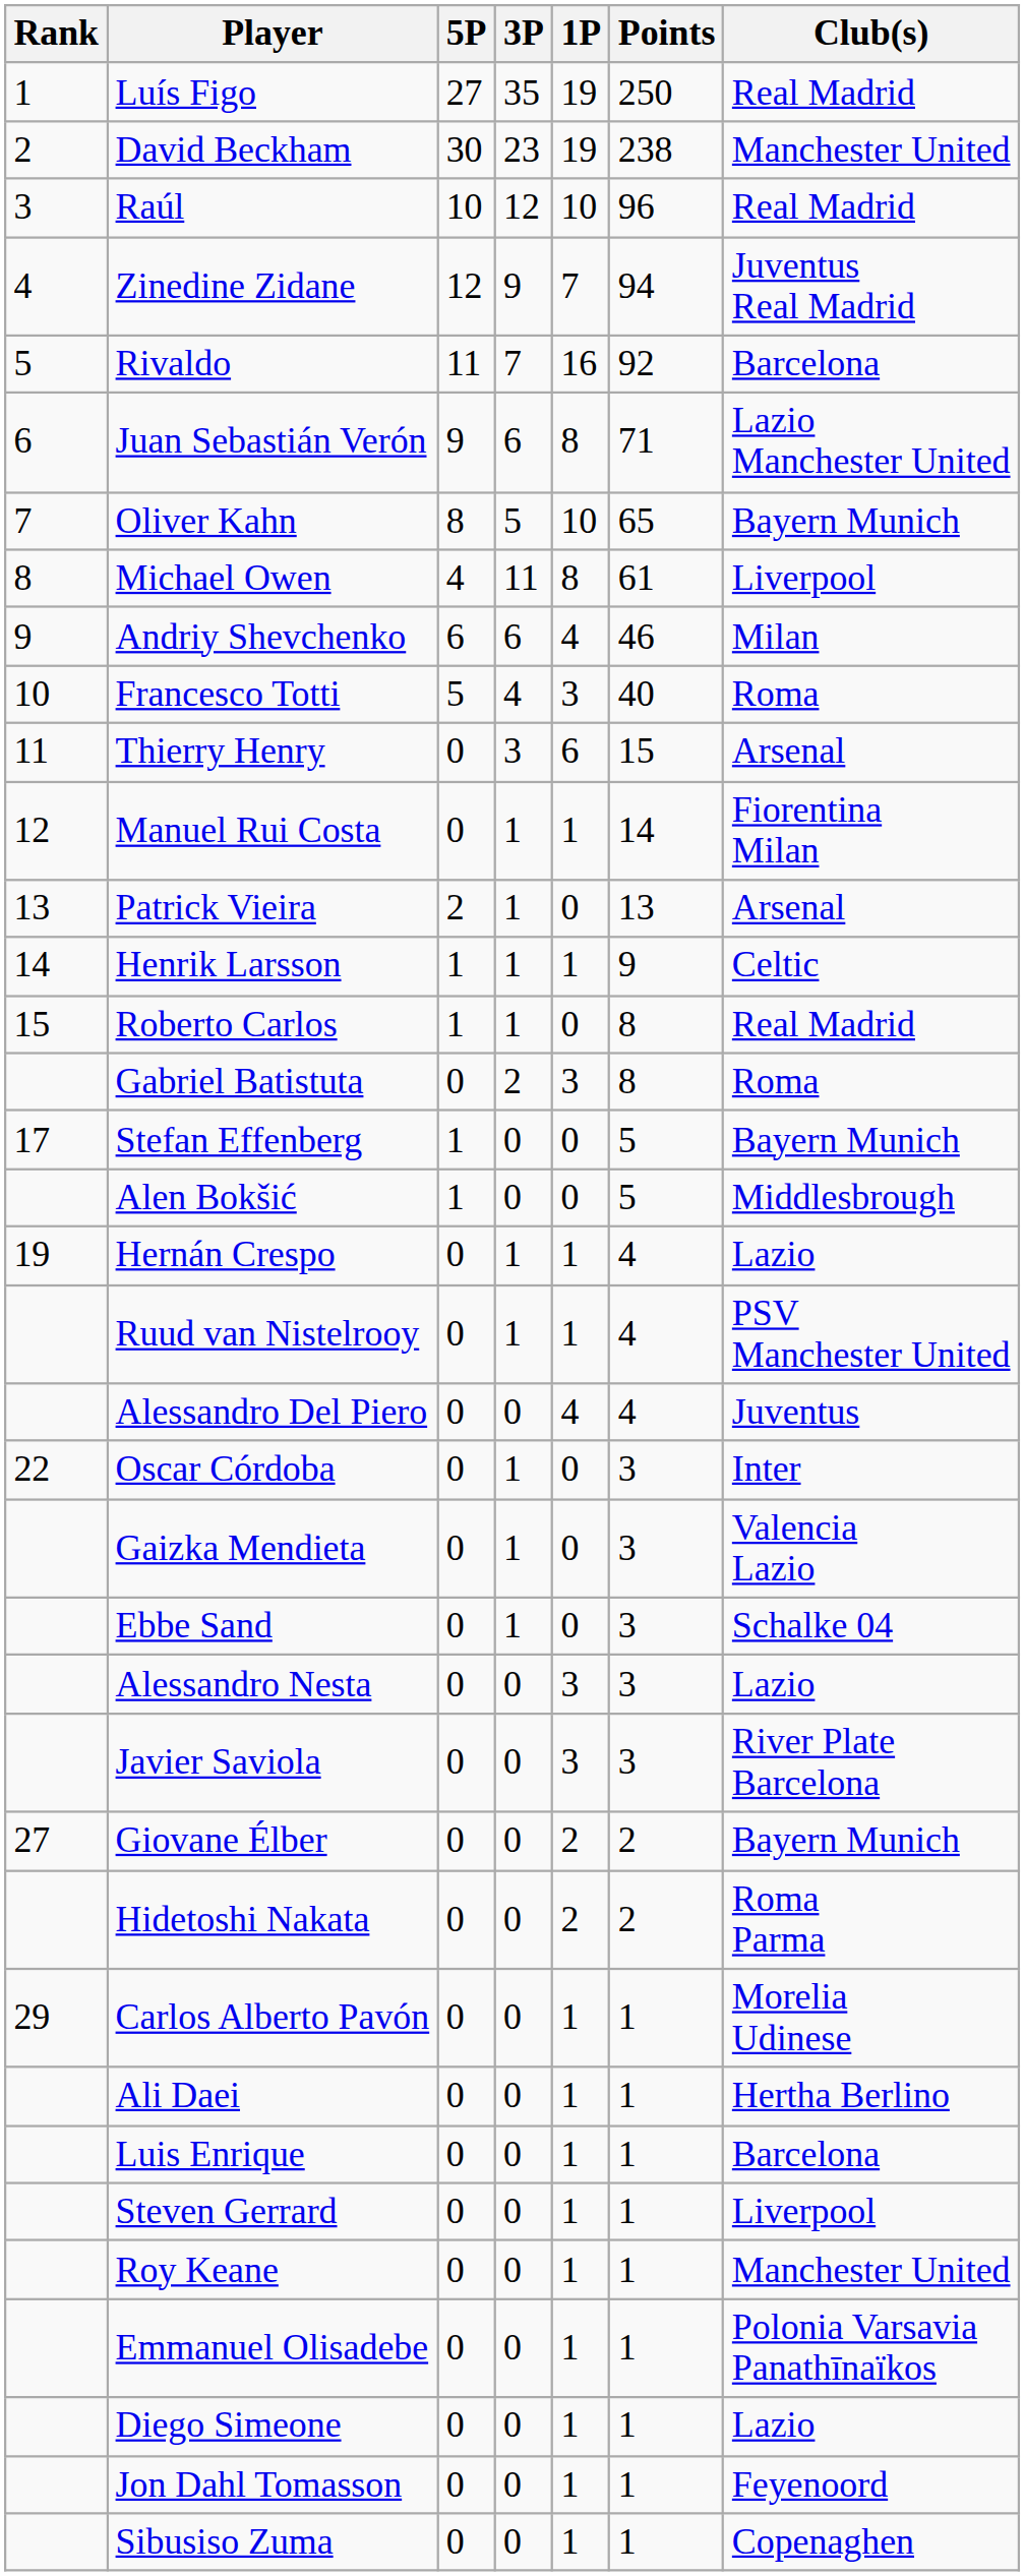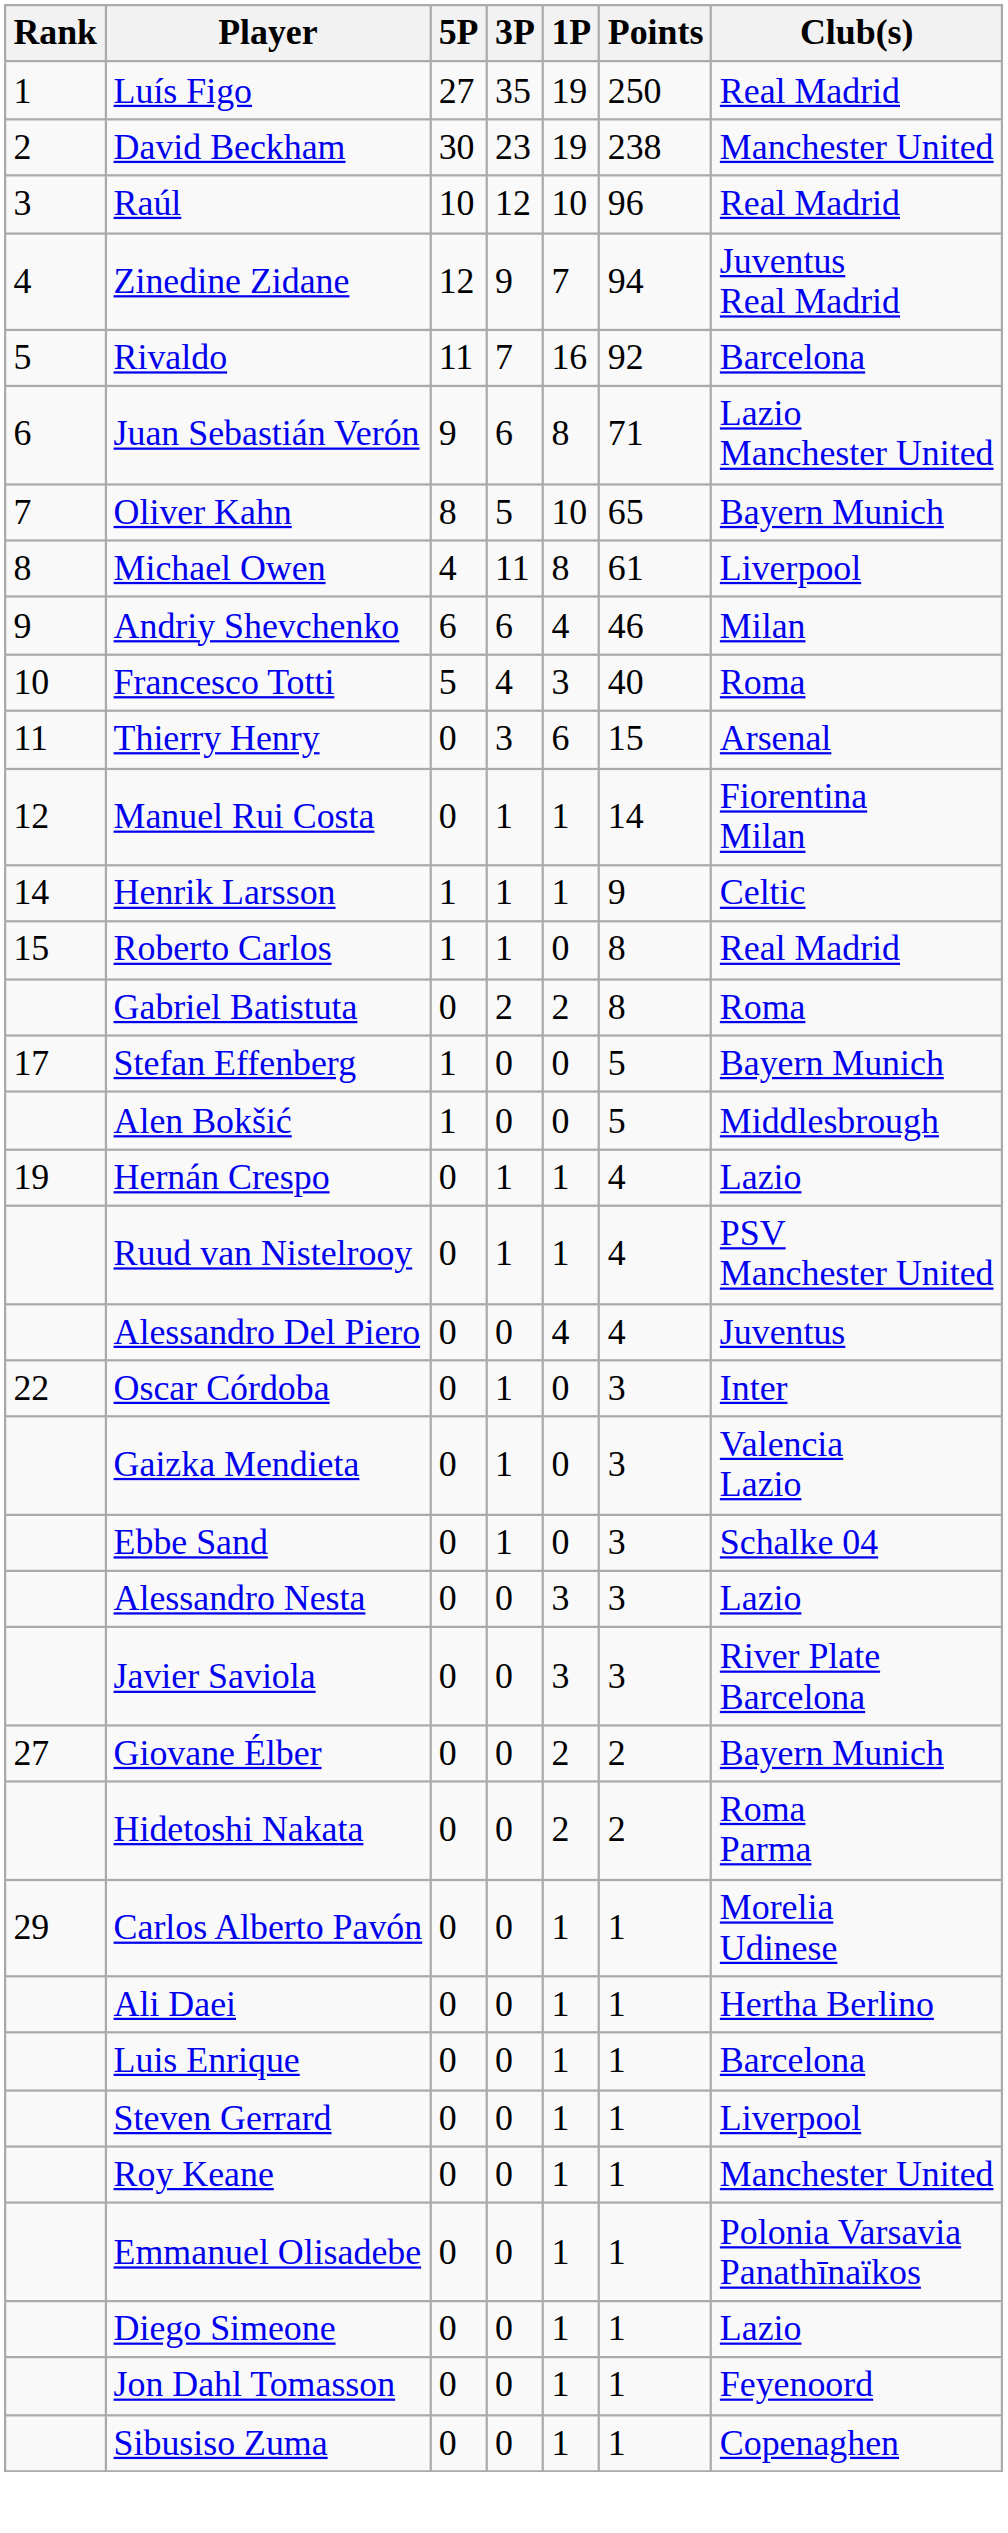 <table class="wikitable">
 <tr>
 <th>Rank</th>
 <th>Player</th>
 <th>5P</th>
 <th>3P</th>
 <th>1P</th>
 <th>Points</th>
 <th>Club(s)</th>
 </tr>
 <tr>
 <td>1</td>
 <td> <a href='#'>Luís Figo</a></td>
 <td>27</td>
 <td>35</td>
 <td>19</td>
 <td>250</td>
 <td> <a href='#'>Real Madrid</a></td>
 </tr>
 <tr>
 <td>2</td>
 <td> <a href='#'>David Beckham</a></td>
 <td>30</td>
 <td>23</td>
 <td>19</td>
 <td>238</td>
 <td> <a href='#'>Manchester United</a></td>
 </tr>
 <tr>
 <td>3</td>
 <td> <a href='#'>Raúl</a></td>
 <td>10</td>
 <td>12</td>
 <td>10</td>
 <td>96</td>
 <td> <a href='#'>Real Madrid</a></td>
 </tr>
 <tr>
 <td>4</td>
 <td> <a href='#'>Zinedine Zidane</a></td>
 <td>12</td>
 <td>9</td>
 <td>7</td>
 <td>94</td>
 <td> <a href='#'>Juventus</a><br> <a href='#'>Real Madrid</a></td>
 </tr>
 <tr>
 <td>5</td>
 <td> <a href='#'>Rivaldo</a></td>
 <td>11</td>
 <td>7</td>
 <td>16</td>
 <td>92</td>
 <td> <a href='#'>Barcelona</a></td>
 </tr>
 <tr>
 <td>6</td>
 <td> <a href='#'>Juan Sebastián Verón</a></td>
 <td>9</td>
 <td>6</td>
 <td>8</td>
 <td>71</td>
 <td> <a href='#'>Lazio</a><br> <a href='#'>Manchester United</a></td>
 </tr>
 <tr>
 <td>7</td>
 <td> <a href='#'>Oliver Kahn</a></td>
 <td>8</td>
 <td>5</td>
 <td>10</td>
 <td>65</td>
 <td> <a href='#'>Bayern Munich</a></td>
 </tr>
 <tr>
 <td>8</td>
 <td> <a href='#'>Michael Owen</a></td>
 <td>4</td>
 <td>11</td>
 <td>8</td>
 <td>61</td>
 <td> <a href='#'>Liverpool</a></td>
 </tr>
 <tr>
 <td>9</td>
 <td> <a href='#'>Andriy Shevchenko</a></td>
 <td>6</td>
 <td>6</td>
 <td>4</td>
 <td>46</td>
 <td> <a href='#'>Milan</a></td>
 </tr>
 <tr>
 <td>10</td>
 <td> <a href='#'>Francesco Totti</a></td>
 <td>5</td>
 <td>4</td>
 <td>3</td>
 <td>40</td>
 <td> <a href='#'>Roma</a></td>
 </tr>
 <tr>
 <td>11</td>
 <td> <a href='#'>Thierry Henry</a></td>
 <td>0</td>
 <td>3</td>
 <td>6</td>
 <td>15</td>
 <td> <a href='#'>Arsenal</a></td>
 </tr>
 <tr>
 <td>12</td>
 <td> <a href='#'>Manuel Rui Costa</a></td>
 <td>0</td>
 <td>1</td>
 <td>1</td>
 <td>14</td>
 <td> <a href='#'>Fiorentina</a><br> <a href='#'>Milan</a></td>
 </tr>
 <tr>
-<td>13</td>
-<td> <a href='#'>Patrick Vieira</a></td>
-<td>2</td>
-<td>1</td>
-<td>0</td>
-<td>13</td>
-<td> <a href='#'>Arsenal</a></td>
-</tr>
-<tr>
 <td>14</td>
 <td> <a href='#'>Henrik Larsson</a></td>
 <td>1</td>
 <td>1</td>
 <td>1</td>
 <td>9</td>
 <td> <a href='#'>Celtic</a></td>
 </tr>
 <tr>
 <td>15</td>
 <td> <a href='#'>Roberto Carlos</a></td>
 <td>1</td>
 <td>1</td>
 <td>0</td>
 <td>8</td>
 <td> <a href='#'>Real Madrid</a></td>
 </tr>
 <tr>
 <td></td>
 <td> <a href='#'>Gabriel Batistuta</a></td>
 <td>0</td>
 <td>2</td>
-<td>3</td>
+<td>2</td>
 <td>8</td>
 <td> <a href='#'>Roma</a></td>
 </tr>
 <tr>
 <td>17</td>
 <td> <a href='#'>Stefan Effenberg</a></td>
 <td>1</td>
 <td>0</td>
 <td>0</td>
 <td>5</td>
 <td> <a href='#'>Bayern Munich</a></td>
 </tr>
 <tr>
 <td></td>
 <td> <a href='#'>Alen Bokšić</a></td>
 <td>1</td>
 <td>0</td>
 <td>0</td>
 <td>5</td>
 <td> <a href='#'>Middlesbrough</a></td>
 </tr>
 <tr>
 <td>19</td>
 <td> <a href='#'>Hernán Crespo</a></td>
 <td>0</td>
 <td>1</td>
 <td>1</td>
 <td>4</td>
 <td> <a href='#'>Lazio</a></td>
 </tr>
 <tr>
 <td></td>
 <td> <a href='#'>Ruud van Nistelrooy</a></td>
 <td>0</td>
 <td>1</td>
 <td>1</td>
 <td>4</td>
 <td> <a href='#'>PSV</a><br> <a href='#'>Manchester United</a></td>
 </tr>
 <tr>
 <td></td>
 <td> <a href='#'>Alessandro Del Piero</a></td>
 <td>0</td>
 <td>0</td>
 <td>4</td>
 <td>4</td>
 <td> <a href='#'>Juventus</a></td>
 </tr>
 <tr>
 <td>22</td>
 <td> <a href='#'>Oscar Córdoba</a></td>
 <td>0</td>
 <td>1</td>
 <td>0</td>
 <td>3</td>
 <td> <a href='#'>Inter</a></td>
 </tr>
 <tr>
 <td></td>
 <td> <a href='#'>Gaizka Mendieta</a></td>
 <td>0</td>
 <td>1</td>
 <td>0</td>
 <td>3</td>
 <td> <a href='#'>Valencia</a><br> <a href='#'>Lazio</a></td>
 </tr>
 <tr>
 <td></td>
 <td> <a href='#'>Ebbe Sand</a></td>
 <td>0</td>
 <td>1</td>
 <td>0</td>
 <td>3</td>
 <td> <a href='#'>Schalke 04</a></td>
 </tr>
 <tr>
 <td></td>
 <td> <a href='#'>Alessandro Nesta</a></td>
 <td>0</td>
 <td>0</td>
 <td>3</td>
 <td>3</td>
 <td> <a href='#'>Lazio</a></td>
 </tr>
 <tr>
 <td></td>
 <td> <a href='#'>Javier Saviola</a></td>
 <td>0</td>
 <td>0</td>
 <td>3</td>
 <td>3</td>
 <td> <a href='#'>River Plate</a><br> <a href='#'>Barcelona</a></td>
 </tr>
 <tr>
 <td>27</td>
 <td> <a href='#'>Giovane Élber</a></td>
 <td>0</td>
 <td>0</td>
 <td>2</td>
 <td>2</td>
 <td> <a href='#'>Bayern Munich</a></td>
 </tr>
 <tr>
 <td></td>
 <td> <a href='#'>Hidetoshi Nakata</a></td>
 <td>0</td>
 <td>0</td>
 <td>2</td>
 <td>2</td>
 <td> <a href='#'>Roma</a><br> <a href='#'>Parma</a></td>
 </tr>
 <tr>
 <td>29</td>
 <td> <a href='#'>Carlos Alberto Pavón</a></td>
 <td>0</td>
 <td>0</td>
 <td>1</td>
 <td>1</td>
 <td> <a href='#'>Morelia</a><br> <a href='#'>Udinese</a></td>
 </tr>
 <tr>
 <td></td>
 <td> <a href='#'>Ali Daei</a></td>
 <td>0</td>
 <td>0</td>
 <td>1</td>
 <td>1</td>
 <td> <a href='#'>Hertha Berlino</a></td>
 </tr>
 <tr>
 <td></td>
 <td> <a href='#'>Luis Enrique</a></td>
 <td>0</td>
 <td>0</td>
 <td>1</td>
 <td>1</td>
 <td> <a href='#'>Barcelona</a></td>
 </tr>
 <tr>
 <td></td>
 <td> <a href='#'>Steven Gerrard</a></td>
 <td>0</td>
 <td>0</td>
 <td>1</td>
 <td>1</td>
 <td> <a href='#'>Liverpool</a></td>
 </tr>
 <tr>
 <td></td>
 <td> <a href='#'>Roy Keane</a></td>
 <td>0</td>
 <td>0</td>
 <td>1</td>
 <td>1</td>
 <td> <a href='#'>Manchester United</a></td>
 </tr>
 <tr>
 <td></td>
 <td> <a href='#'>Emmanuel Olisadebe</a></td>
 <td>0</td>
 <td>0</td>
 <td>1</td>
 <td>1</td>
 <td> <a href='#'>Polonia Varsavia</a><br> <a href='#'>Panathīnaïkos</a></td>
 </tr>
 <tr>
 <td></td>
 <td> <a href='#'>Diego Simeone</a></td>
 <td>0</td>
 <td>0</td>
 <td>1</td>
 <td>1</td>
 <td> <a href='#'>Lazio</a></td>
 </tr>
 <tr>
 <td></td>
 <td> <a href='#'>Jon Dahl Tomasson</a></td>
 <td>0</td>
 <td>0</td>
 <td>1</td>
 <td>1</td>
 <td> <a href='#'>Feyenoord</a></td>
 </tr>
 <tr>
 <td></td>
 <td> <a href='#'>Sibusiso Zuma</a></td>
 <td>0</td>
 <td>0</td>
 <td>1</td>
 <td>1</td>
 <td> <a href='#'>Copenaghen</a></td>
 </tr>
 </table>
